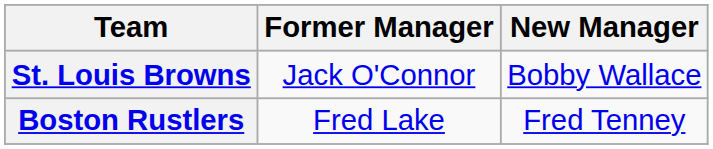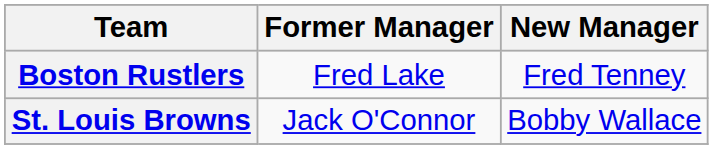 <table class="wikitable plainrowheaders" style="text-align:center;">
 <tr>
 <th>Team</th>
 <th>Former Manager</th>
 <th>New Manager</th>
 </tr>
 <tr>
+<th scope="row" style="text-align:center;"><a href='#'>Boston Rustlers</a></th>
+<td><a href='#'>Fred Lake</a></td>
+<td><a href='#'>Fred Tenney</a></td>
+</tr>
+<tr>
 <th scope="row" style="text-align:center;"><a href='#'>St. Louis Browns</a></th>
 <td><a href='#'>Jack O'Connor</a></td>
 <td><a href='#'>Bobby Wallace</a></td>
 </tr>
-<tr>
-<th scope="row" style="text-align:center;"><a href='#'>Boston Rustlers</a></th>
-<td><a href='#'>Fred Lake</a></td>
-<td><a href='#'>Fred Tenney</a></td>
-</tr>
 </table>
